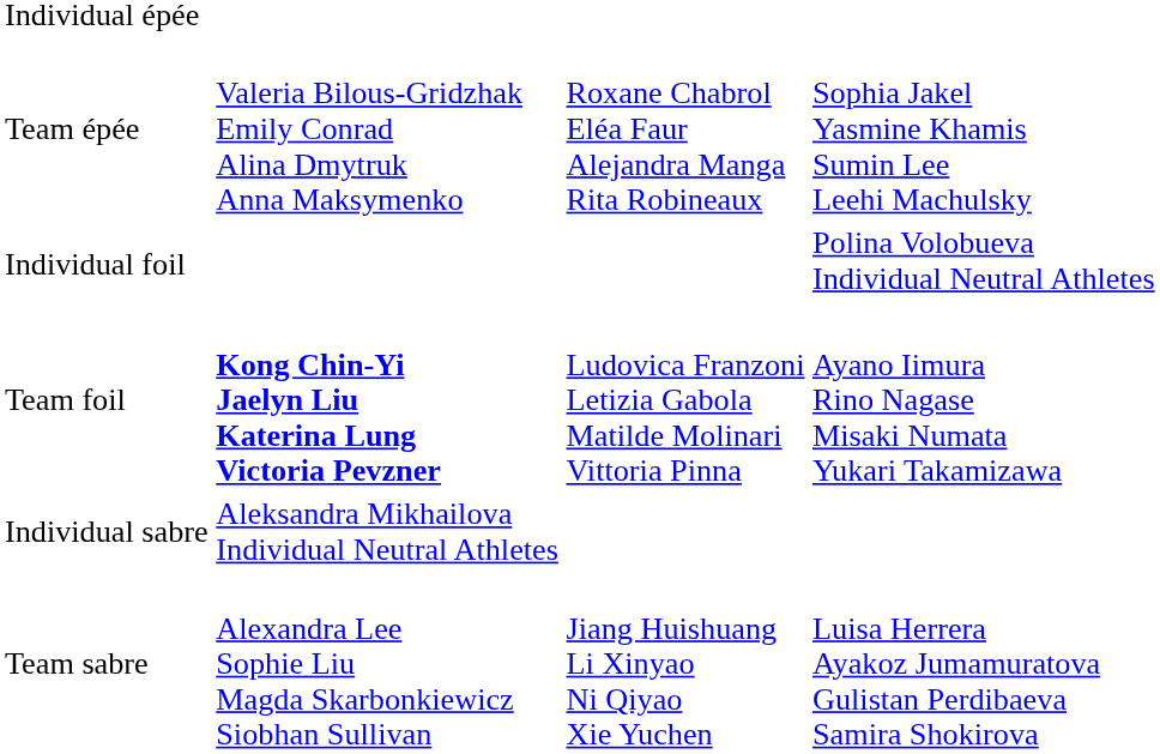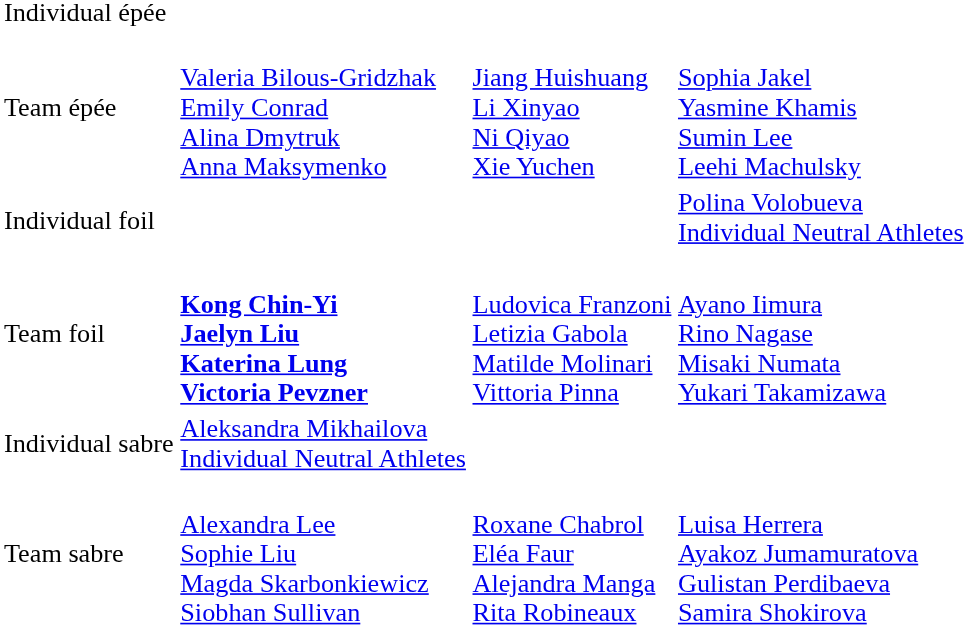 <table>
 <tr>
 <td rowspan="2">Individual épée</td>
 <td rowspan="2"></td>
 <td rowspan="2"></td>
 <td></td>
 </tr>
 <tr>
 <td></td>
 </tr>
 <tr>
 <td>Team épée</td>
 <td><br><a href='#'>Valeria Bilous-Gridzhak</a><br><a href='#'>Emily Conrad</a><br><a href='#'>Alina Dmytruk</a><br><a href='#'>Anna Maksymenko</a></td>
-<td><br><a href='#'>Roxane Chabrol</a><br><a href='#'>Eléa Faur</a><br><a href='#'>Alejandra Manga</a><br><a href='#'>Rita Robineaux</a></td>
+<td><br><a href='#'>Jiang Huishuang</a><br><a href='#'>Li Xinyao</a><br><a href='#'>Ni Qiyao</a><br><a href='#'>Xie Yuchen</a></td>
 <td><br><a href='#'>Sophia Jakel</a><br><a href='#'>Yasmine Khamis</a><br><a href='#'>Sumin Lee</a><br><a href='#'>Leehi Machulsky</a></td>
 </tr>
 <tr>
 <td rowspan="2">Individual foil</td>
 <td rowspan="2"></td>
 <td rowspan="2"></td>
 <td><a href='#'>Polina Volobueva</a><br> <a href='#'>Individual Neutral Athletes</a></td>
 </tr>
 <tr>
 <td></td>
 </tr>
 <tr>
 <td>Team foil</td>
 <td><strong><br><a href='#'>Kong Chin-Yi</a><br><a href='#'>Jaelyn Liu</a><br><a href='#'>Katerina Lung</a><br><a href='#'>Victoria Pevzner</a></strong></td>
 <td><br><a href='#'>Ludovica Franzoni</a><br><a href='#'>Letizia Gabola</a><br><a href='#'>Matilde Molinari</a><br><a href='#'>Vittoria Pinna</a></td>
 <td><br><a href='#'>Ayano Iimura</a><br><a href='#'>Rino Nagase</a><br><a href='#'>Misaki Numata</a><br><a href='#'>Yukari Takamizawa</a></td>
 </tr>
 <tr>
 <td rowspan="2">Individual sabre</td>
 <td rowspan="2"><a href='#'>Aleksandra Mikhailova</a><br> <a href='#'>Individual Neutral Athletes</a></td>
 <td rowspan="2"></td>
 <td></td>
 </tr>
 <tr>
 <td></td>
 </tr>
 <tr>
 <td>Team sabre</td>
 <td><br><a href='#'>Alexandra Lee</a><br><a href='#'>Sophie Liu</a><br><a href='#'>Magda Skarbonkiewicz</a><br><a href='#'>Siobhan Sullivan</a></td>
-<td><br><a href='#'>Jiang Huishuang</a><br><a href='#'>Li Xinyao</a><br><a href='#'>Ni Qiyao</a><br><a href='#'>Xie Yuchen</a></td>
+<td><br><a href='#'>Roxane Chabrol</a><br><a href='#'>Eléa Faur</a><br><a href='#'>Alejandra Manga</a><br><a href='#'>Rita Robineaux</a></td>
 <td><br><a href='#'>Luisa Herrera</a><br><a href='#'>Ayakoz Jumamuratova</a><br><a href='#'>Gulistan Perdibaeva</a><br><a href='#'>Samira Shokirova</a></td>
 </tr>
 </table>
